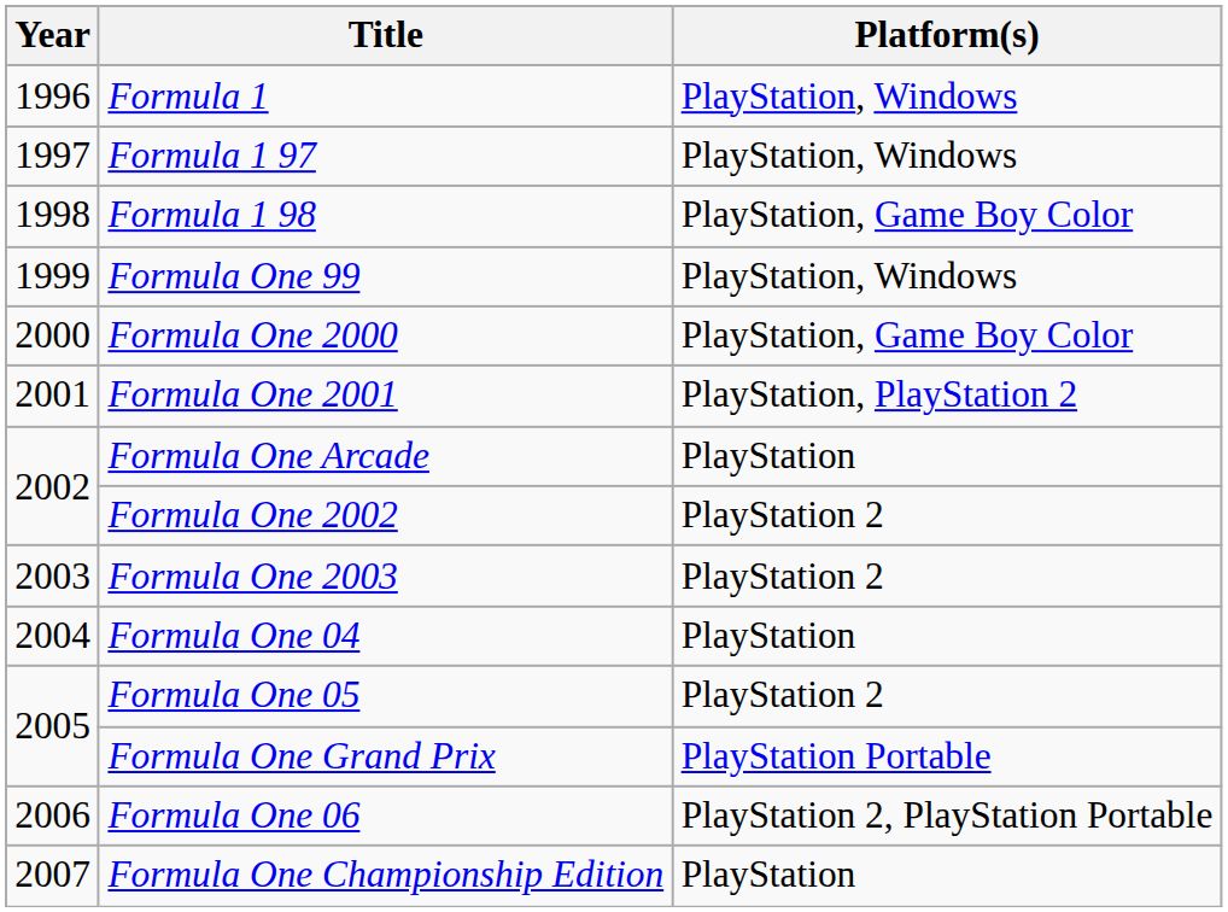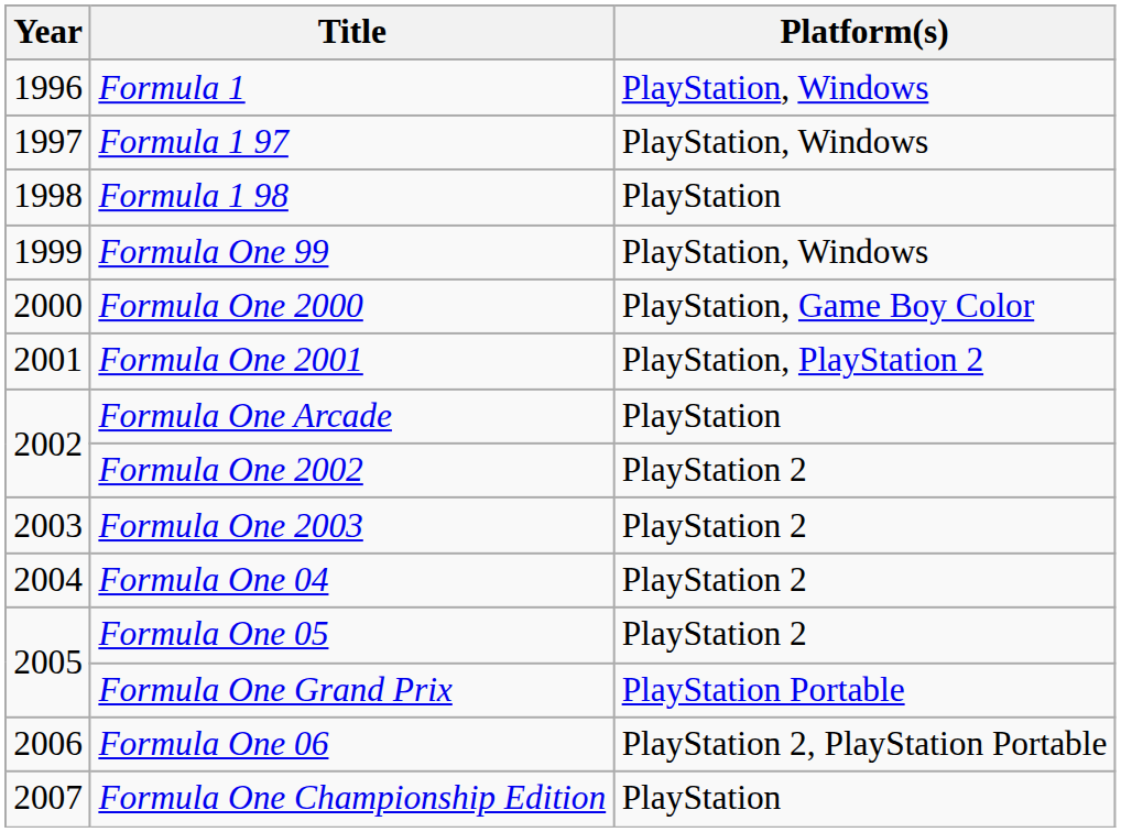 <table class="wikitable">
 <tr>
 <th>Year</th>
 <th>Title</th>
 <th>Platform(s)</th>
 </tr>
 <tr>
 <td>1996</td>
 <td><em><a href='#'>Formula 1</a></em></td>
 <td><a href='#'>PlayStation</a>, <a href='#'>Windows</a></td>
 </tr>
 <tr>
 <td>1997</td>
 <td><em><a href='#'>Formula 1 97</a></em></td>
 <td>PlayStation, Windows</td>
 </tr>
 <tr>
 <td>1998</td>
 <td><em><a href='#'>Formula 1 98</a></em></td>
-<td>PlayStation, <a href='#'>Game Boy Color</a></td>
+<td>PlayStation</td>
 </tr>
 <tr>
 <td>1999</td>
 <td><em><a href='#'>Formula One 99</a></em></td>
 <td>PlayStation, Windows</td>
 </tr>
 <tr>
 <td>2000</td>
 <td><em><a href='#'>Formula One 2000</a></em></td>
 <td>PlayStation, <a href='#'>Game Boy Color</a></td>
 </tr>
 <tr>
 <td>2001</td>
 <td><em><a href='#'>Formula One 2001</a></em></td>
 <td>PlayStation, <a href='#'>PlayStation 2</a></td>
 </tr>
 <tr>
 <td rowspan=2>2002</td>
 <td><em><a href='#'>Formula One Arcade</a></em></td>
 <td>PlayStation</td>
 </tr>
 <tr>
 <td><em><a href='#'>Formula One 2002</a></em></td>
 <td>PlayStation 2</td>
 </tr>
 <tr>
 <td>2003</td>
 <td><em><a href='#'>Formula One 2003</a></em></td>
 <td>PlayStation 2</td>
 </tr>
 <tr>
 <td>2004</td>
 <td><em><a href='#'>Formula One 04</a></em></td>
-<td>PlayStation</td>
+<td>PlayStation 2</td>
 </tr>
 <tr>
 <td rowspan=2>2005</td>
 <td><em><a href='#'>Formula One 05</a></em></td>
 <td>PlayStation 2</td>
 </tr>
 <tr>
 <td><em><a href='#'>Formula One Grand Prix</a></em></td>
 <td><a href='#'>PlayStation Portable</a></td>
 </tr>
 <tr>
 <td>2006</td>
 <td><em><a href='#'>Formula One 06</a></em></td>
 <td>PlayStation 2, PlayStation Portable</td>
 </tr>
 <tr>
 <td>2007</td>
 <td><em><a href='#'>Formula One Championship Edition</a></em></td>
 <td>PlayStation</td>
 </tr>
 </table>
